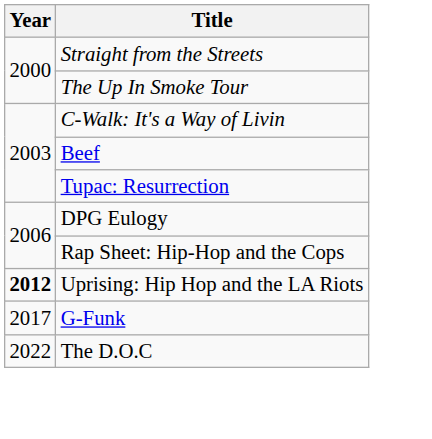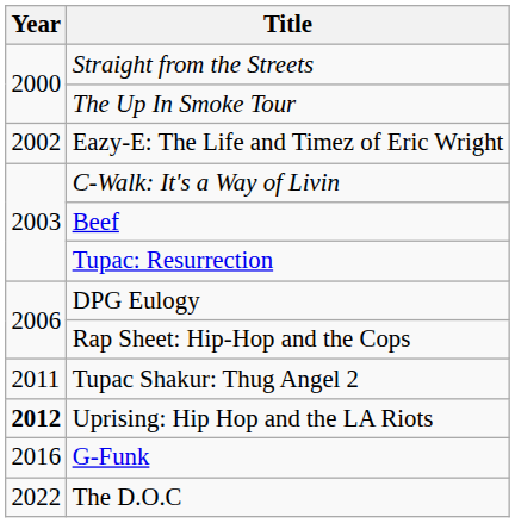 <table class="wikitable sortable">
 <tr>
 <th>Year</th>
 <th>Title</th>
 </tr>
 <tr>
 <td rowspan=2>2000</td>
 <td><em>Straight from the Streets</em></td>
 </tr>
 <tr>
 <td><em>The Up In Smoke Tour</em></td>
+</tr>
+<tr>
+<td>2002</td>
+<td>Eazy-E: The Life and Timez of Eric Wright</td>
 </tr>
 <tr>
 <td rowspan=3>2003</td>
 <td><em>C-Walk: It's a Way of Livin<strong></td>
 </tr>
 <tr>
 <td></em><a href='#'>Beef</a><em></td>
 </tr>
 <tr>
 <td></em><a href='#'>Tupac: Resurrection</a><em></td>
 </tr>
 <tr>
 <td rowspan=2>2006</td>
 <td></em>DPG Eulogy<em></td>
 </tr>
 <tr>
 <td></em>Rap Sheet: Hip-Hop and the Cops<em> </td>
 </tr>
 <tr>
+<td>2011</td>
+<td></em>Tupac Shakur: Thug Angel 2<em></td>
+</tr>
+<tr>
 <td><strong>2012</strong></td>
 <td></em>Uprising: Hip Hop and the LA Riots<em></td>
 </tr>
 <tr>
-<td>2017</td>
+<td>2016</td>
 <td></em><a href='#'>G-Funk</a><em></td>
 </tr>
 <tr>
 <td>2022</td>
 <td></em>The D.O.C<em></td>
 </tr>
 </table>
